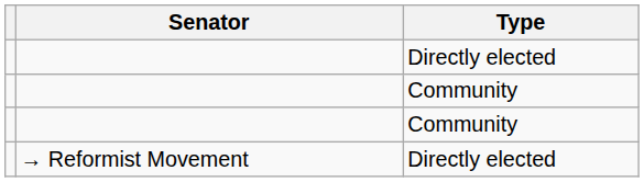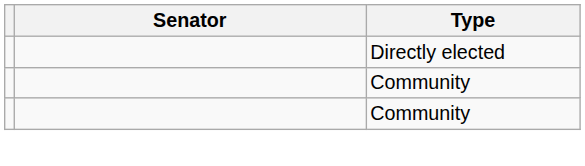 <table class="sortable wikitable" style="text-align:left; font-size:90%">
 <tr>
 <th></th>
 <th width="250">Senator</th>
 <th width="150">Type</th>
 </tr>
 <tr>
 <td></td>
 <td></td>
 <td>Directly elected</td>
 </tr>
 <tr>
 <td></td>
 <td></td>
 <td>Community</td>
 </tr>
 <tr>
 <td></td>
 <td></td>
 <td>Community</td>
 </tr>
-<tr>
-<td></td>
-<td> → Reformist Movement</td>
-<td>Directly elected</td>
-</tr>
 </table>
